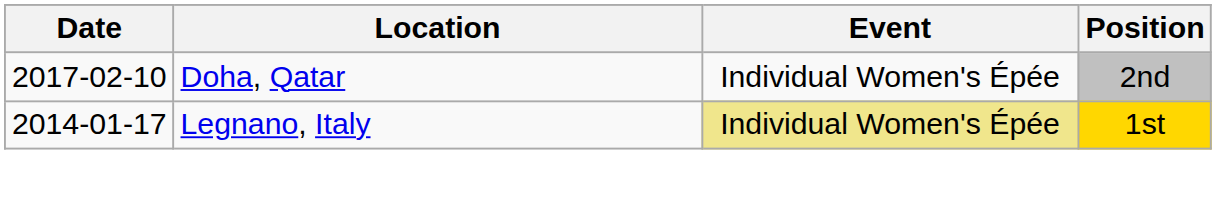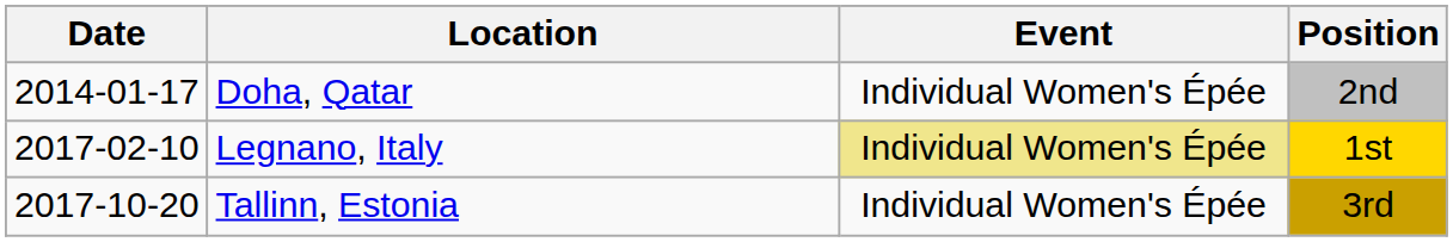 <table class="wikitable" style="text-align:center;">
 <tr>
 <th>Date</th>
 <th style="width:17em">Location</th>
 <th style="width:12em">Event</th>
 <th>Position</th>
 </tr>
 <tr>
-<td>2017-02-10</td>
+<td>2014-01-17</td>
 <td rowspan="1" align="left"> <a href='#'>Doha</a>, <a href='#'>Qatar</a></td>
 <td>Individual Women's Épée</td>
 <td bgcolor="silver">2nd</td>
 </tr>
 <tr>
-<td>2014-01-17</td>
+<td>2017-02-10</td>
 <td rowspan="1" align="left"> <a href='#'>Legnano</a>, <a href='#'>Italy</a></td>
 <td style="background: khaki;">Individual Women's Épée</td>
 <td bgcolor="gold">1st</td>
 </tr>
+<tr>
+<td>2017-10-20</td>
+<td rowspan="1" align="left"> <a href='#'>Tallinn</a>, <a href='#'>Estonia</a></td>
+<td>Individual Women's Épée</td>
+<td bgcolor="caramel">3rd</td>
+</tr>
 </table>
